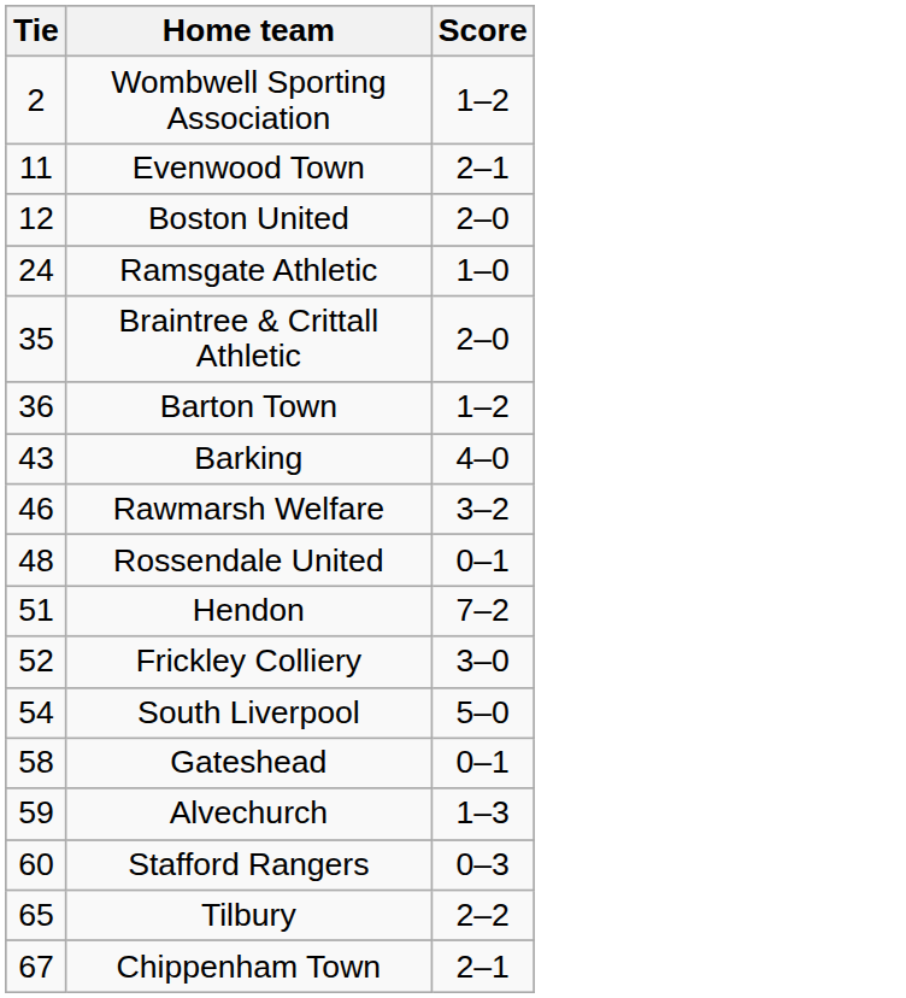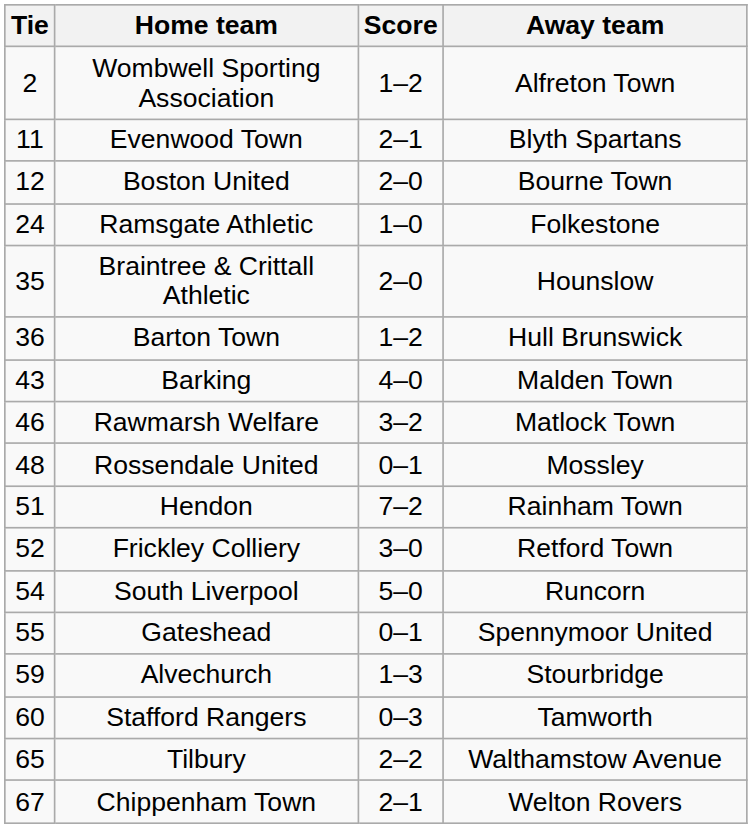 <table class="wikitable" style="text-align:center;">
 <tr>
 <th width=20>Tie</th>
 <th width=175>Home team</th>
 <th width=20>Score</th>
+<th width=175>Away team</th>
 </tr>
 <tr>
 <td>2</td>
 <td>Wombwell Sporting Association</td>
 <td>1–2</td>
+<td>Alfreton Town</td>
 </tr>
 <tr>
 <td>11</td>
 <td>Evenwood Town</td>
 <td>2–1</td>
+<td>Blyth Spartans</td>
 </tr>
 <tr>
 <td>12</td>
 <td>Boston United</td>
 <td>2–0</td>
+<td>Bourne Town</td>
 </tr>
 <tr>
 <td>24</td>
 <td>Ramsgate Athletic</td>
 <td>1–0</td>
+<td>Folkestone</td>
 </tr>
 <tr>
 <td>35</td>
 <td>Braintree & Crittall Athletic</td>
 <td>2–0</td>
+<td>Hounslow</td>
 </tr>
 <tr>
 <td>36</td>
 <td>Barton Town</td>
 <td>1–2</td>
+<td>Hull Brunswick</td>
 </tr>
 <tr>
 <td>43</td>
 <td>Barking</td>
 <td>4–0</td>
+<td>Malden Town</td>
 </tr>
 <tr>
 <td>46</td>
 <td>Rawmarsh Welfare</td>
 <td>3–2</td>
+<td>Matlock Town</td>
 </tr>
 <tr>
 <td>48</td>
 <td>Rossendale United</td>
 <td>0–1</td>
+<td>Mossley</td>
 </tr>
 <tr>
 <td>51</td>
 <td>Hendon</td>
 <td>7–2</td>
+<td>Rainham Town</td>
 </tr>
 <tr>
 <td>52</td>
 <td>Frickley Colliery</td>
 <td>3–0</td>
+<td>Retford Town</td>
 </tr>
 <tr>
 <td>54</td>
 <td>South Liverpool</td>
 <td>5–0</td>
+<td>Runcorn</td>
 </tr>
 <tr>
-<td>58</td>
+<td>55</td>
 <td>Gateshead</td>
 <td>0–1</td>
+<td>Spennymoor United</td>
 </tr>
 <tr>
 <td>59</td>
 <td>Alvechurch</td>
 <td>1–3</td>
+<td>Stourbridge</td>
 </tr>
 <tr>
 <td>60</td>
 <td>Stafford Rangers</td>
 <td>0–3</td>
+<td>Tamworth</td>
 </tr>
 <tr>
 <td>65</td>
 <td>Tilbury</td>
 <td>2–2</td>
+<td>Walthamstow Avenue</td>
 </tr>
 <tr>
 <td>67</td>
 <td>Chippenham Town</td>
 <td>2–1</td>
+<td>Welton Rovers</td>
 </tr>
 </table>
